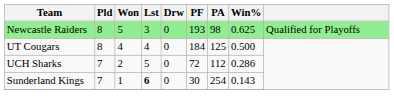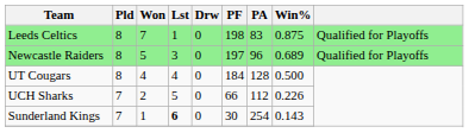 <table class="wikitable" width=65%">
 <tr>
 <th width=26%>Team</th>
 <th width=5%>Pld</th>
 <th width=5%>Won</th>
 <th width=5%>Lst</th>
 <th width=5%>Drw</th>
 <th width=5%>PF</th>
 <th width=5%>PA</th>
 <th width=6%>Win%</th>
 <th width=38%></th>
 </tr>
 <tr style="background:lightgreen">
+<td>Leeds Celtics</td>
+<td>8</td>
+<td>7</td>
+<td>1</td>
+<td>0</td>
+<td>198</td>
+<td>83</td>
+<td>0.875</td>
+<td>Qualified for Playoffs</td>
+</tr>
+<tr style="background:lightgreen">
 <td>Newcastle Raiders</td>
 <td>8</td>
 <td>5</td>
 <td>3</td>
 <td>0</td>
-<td>193</td>
-<td>98</td>
-<td>0.625</td>
+<td>197</td>
+<td>96</td>
+<td>0.689</td>
 <td>Qualified for Playoffs</td>
 </tr>
 <tr>
 <td>UT Cougars</td>
 <td>8</td>
 <td>4</td>
 <td>4</td>
 <td>0</td>
 <td>184</td>
-<td>125</td>
+<td>128</td>
 <td>0.500</td>
 </tr>
 <tr>
 <td>UCH Sharks</td>
 <td>7</td>
 <td>2</td>
 <td>5</td>
 <td>0</td>
-<td>72</td>
+<td>66</td>
 <td>112</td>
-<td>0.286</td>
+<td>0.226</td>
 </tr>
 <tr>
 <td>Sunderland Kings</td>
 <td>7</td>
 <td>1</td>
 <td><strong>6</strong></td>
 <td>0</td>
 <td>30</td>
 <td>254</td>
 <td>0.143</td>
 </tr>
 <tr>
 </tr>
 </table>
